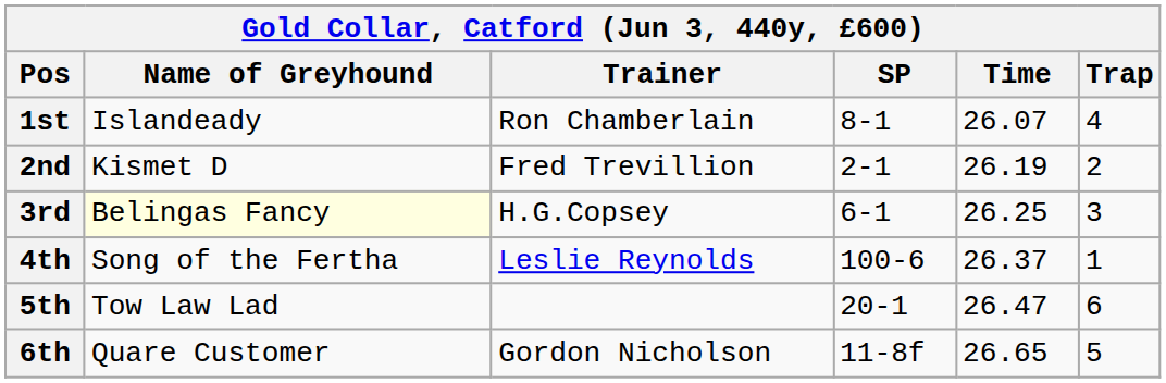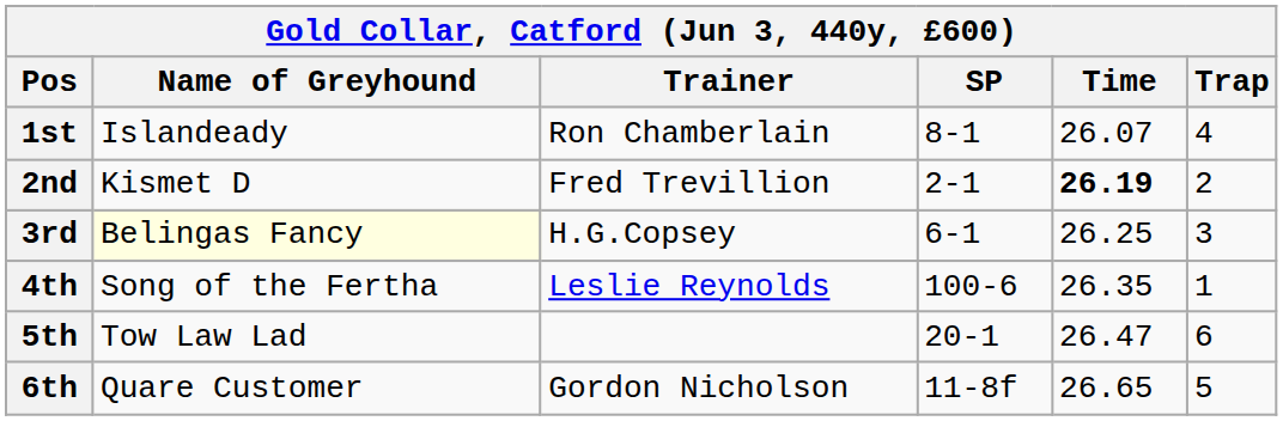 <table class="wikitable">
 <tr>
 <th colspan="6"><a href='#'>Gold Collar</a>, <a href='#'>Catford</a> (Jun 3, 440y, £600)</th>
 </tr>
 <tr>
 <th width=30>Pos</th>
 <th width=180>Name of Greyhound</th>
 <th width=150>Trainer</th>
 <th width=50>SP</th>
 <th width=50>Time</th>
 <th width=30>Trap</th>
 </tr>
 <tr>
 <th>1st</th>
 <td>Islandeady</td>
 <td>Ron Chamberlain</td>
 <td>8-1</td>
 <td>26.07</td>
 <td>4</td>
 </tr>
 <tr>
 <th>2nd</th>
 <td>Kismet D</td>
 <td>Fred Trevillion</td>
 <td>2-1</td>
-<td>26.19</td>
+<td><strong>26.19</strong></td>
 <td>2</td>
 </tr>
 <tr>
 <th>3rd</th>
 <td style="background: lightyellow;">Belingas Fancy</td>
 <td>H.G.Copsey</td>
 <td>6-1</td>
 <td>26.25</td>
 <td>3</td>
 </tr>
 <tr>
 <th>4th</th>
 <td>Song of the Fertha</td>
 <td><a href='#'>Leslie Reynolds</a></td>
 <td>100-6</td>
-<td>26.37</td>
+<td>26.35</td>
 <td>1</td>
 </tr>
 <tr>
 <th>5th</th>
 <td>Tow Law Lad</td>
 <td></td>
 <td>20-1</td>
 <td>26.47</td>
 <td>6</td>
 </tr>
 <tr>
 <th>6th</th>
 <td>Quare Customer</td>
 <td>Gordon Nicholson</td>
 <td>11-8f</td>
 <td>26.65</td>
 <td>5</td>
 </tr>
 </table>
